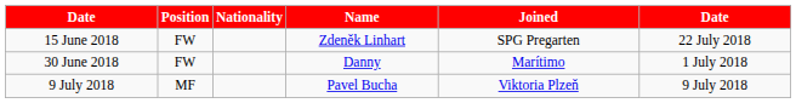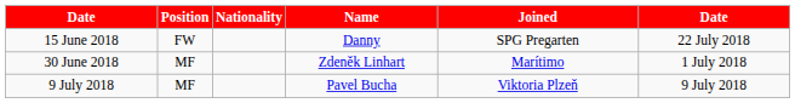 <table class="wikitable"  style="text-align:center; font-size:90%; ">
 <tr>
 <th style="background:#ff0000; color:white; width:150px;">Date</th>
 <th style="background:#ff0000; color:white; width:50px;">Position</th>
 <th style="background:#ff0000; color:white; width:50px;">Nationality</th>
 <th style="background:#ff0000; color:white; width:150px;">Name</th>
 <th style="background:#ff0000; color:white; width:200px;">Joined</th>
 <th style="background:#ff0000; color:white; width:150px;">Date</th>
 </tr>
 <tr>
 <td>15 June 2018</td>
 <td>FW</td>
 <td></td>
-<td><a href='#'>Zdeněk Linhart</a></td>
+<td><a href='#'>Danny</a></td>
 <td>SPG Pregarten</td>
 <td>22 July 2018</td>
 </tr>
 <tr>
 <td>30 June 2018</td>
-<td>FW</td>
+<td>MF</td>
 <td></td>
-<td><a href='#'>Danny</a></td>
+<td><a href='#'>Zdeněk Linhart</a></td>
 <td><a href='#'>Marítimo</a></td>
 <td>1 July 2018</td>
 </tr>
 <tr>
 <td>9 July 2018</td>
 <td>MF</td>
 <td></td>
 <td><a href='#'>Pavel Bucha</a></td>
 <td><a href='#'>Viktoria Plzeň</a></td>
 <td>9 July 2018</td>
 </tr>
 </table>
